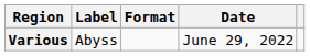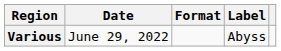 <table class="wikitable plainrowheaders">
 <tr>
 <th scope="col">Region</th>
+<th scope="col">Date</th>
+<th scope="col">Format</th>
 <th scope="col">Label</th>
-<th scope="col">Format</th>
-<th scope="col">Date</th>
 <th scope="col"></th>
 </tr>
 <tr>
 <th scope="row">Various</th>
+<td>June 29, 2022</td>
+<td></td>
 <td>Abyss</td>
-<td></td>
-<td>June 29, 2022</td>
 <td align="center"></td>
 </tr>
 </table>
